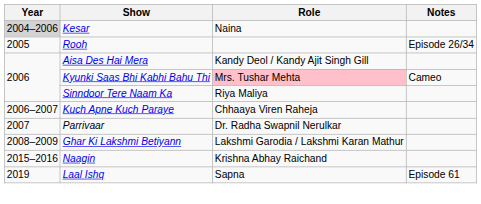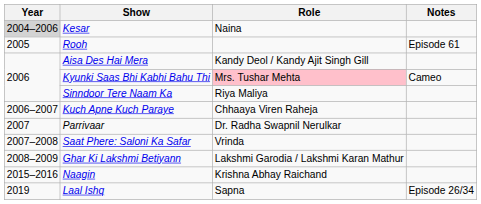 <table class="wikitable sortable">
 <tr>
 <th>Year</th>
 <th>Show</th>
 <th>Role</th>
 <th>Notes</th>
 </tr>
 <tr>
 <td style="background: lightgrey;">2004–2006</td>
 <td><em><a href='#'>Kesar</a></em></td>
 <td>Naina</td>
 <td></td>
 </tr>
 <tr>
 <td>2005</td>
 <td><em><a href='#'>Rooh</a></em></td>
 <td></td>
-<td>Episode 26/34</td>
+<td>Episode 61</td>
 </tr>
 <tr>
 <td rowspan="3">2006</td>
 <td><em><a href='#'>Aisa Des Hai Mera</a></em></td>
 <td>Kandy Deol / Kandy Ajit Singh Gill</td>
 <td></td>
 </tr>
 <tr>
 <td><em><a href='#'>Kyunki Saas Bhi Kabhi Bahu Thi</a></em></td>
 <td style="background: pink;">Mrs. Tushar Mehta</td>
 <td>Cameo</td>
 </tr>
 <tr>
 <td><em><a href='#'>Sinndoor Tere Naam Ka</a></em></td>
 <td>Riya Maliya</td>
 <td></td>
 </tr>
 <tr>
 <td>2006–2007</td>
 <td><em><a href='#'>Kuch Apne Kuch Paraye</a></em></td>
 <td>Chhaaya Viren Raheja</td>
 <td></td>
 </tr>
 <tr>
 <td>2007</td>
 <td><em>Parrivaar</em></td>
 <td>Dr. Radha Swapnil Nerulkar</td>
 <td></td>
 </tr>
 <tr>
+<td>2007–2008</td>
+<td><em><a href='#'>Saat Phere: Saloni Ka Safar</a></em></td>
+<td>Vrinda</td>
+<td></td>
+</tr>
+<tr>
 <td>2008–2009</td>
 <td><em><a href='#'>Ghar Ki Lakshmi Betiyann</a></em></td>
 <td>Lakshmi Garodia / Lakshmi Karan Mathur</td>
 <td></td>
 </tr>
 <tr>
 <td>2015–2016</td>
 <td><em><a href='#'>Naagin</a></em></td>
 <td>Krishna Abhay Raichand</td>
 <td></td>
 </tr>
 <tr>
 <td>2019</td>
 <td><em><a href='#'>Laal Ishq</a></em></td>
 <td>Sapna</td>
-<td>Episode 61</td>
+<td>Episode 26/34</td>
 </tr>
 </table>
